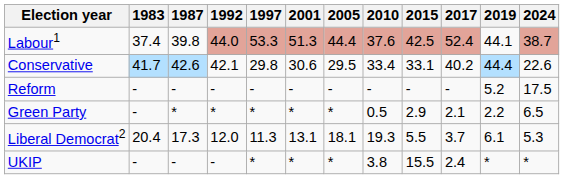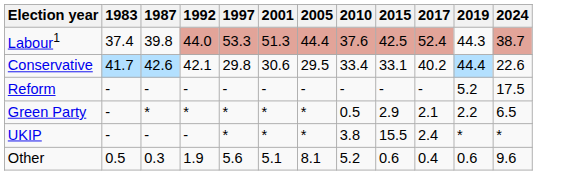 <table class="wikitable">
 <tr>
 <th>Election year</th>
 <th>1983</th>
 <th>1987</th>
 <th>1992</th>
 <th>1997</th>
 <th>2001</th>
 <th>2005</th>
 <th>2010</th>
 <th>2015</th>
 <th>2017</th>
 <th>2019</th>
 <th>2024</th>
 </tr>
 <tr>
 <td><a href='#'>Labour</a><sup>1</sup></td>
 <td>37.4</td>
 <td>39.8</td>
 <td style="background-color:#e2a499;">44.0</td>
 <td style="background-color:#e2a499;">53.3</td>
 <td style="background-color:#e2a499;">51.3</td>
 <td style="background-color:#e2a499;">44.4</td>
 <td style="background-color:#e2a499;">37.6</td>
 <td style="background-color:#e2a499;">42.5</td>
 <td style="background-color:#e2a499;">52.4</td>
-<td>44.1</td>
+<td>44.3</td>
 <td style="background-color:#e2a499;">38.7</td>
 </tr>
 <tr>
 <td><a href='#'>Conservative</a></td>
 <td style="background:#B3E0FF">41.7</td>
 <td style="background:#B3E0FF">42.6</td>
 <td>42.1</td>
 <td>29.8</td>
 <td>30.6</td>
 <td>29.5</td>
 <td>33.4</td>
 <td>33.1</td>
 <td>40.2</td>
 <td style="background:#B3E0FF">44.4</td>
 <td>22.6</td>
 </tr>
 <tr>
 <td><a href='#'>Reform</a></td>
 <td>-</td>
 <td>-</td>
 <td>-</td>
 <td>-</td>
 <td>-</td>
 <td>-</td>
 <td>-</td>
 <td>-</td>
 <td>-</td>
 <td>5.2</td>
 <td>17.5</td>
 </tr>
 <tr>
 <td><a href='#'>Green Party</a></td>
 <td>-</td>
 <td>*</td>
 <td>*</td>
 <td>*</td>
 <td>*</td>
 <td>*</td>
 <td>0.5</td>
 <td>2.9</td>
 <td>2.1</td>
 <td>2.2</td>
 <td>6.5</td>
 </tr>
 <tr>
-<td><a href='#'>Liberal Democrat</a><sup>2</sup></td>
-<td>20.4</td>
-<td>17.3</td>
-<td>12.0</td>
-<td>11.3</td>
-<td>13.1</td>
-<td>18.1</td>
-<td>19.3</td>
-<td>5.5</td>
-<td>3.7</td>
-<td>6.1</td>
-<td>5.3</td>
-</tr>
-<tr>
 <td><a href='#'>UKIP</a></td>
 <td>-</td>
 <td>-</td>
 <td>-</td>
 <td>*</td>
 <td>*</td>
 <td>*</td>
 <td>3.8</td>
 <td>15.5</td>
 <td>2.4</td>
 <td>*</td>
 <td>*</td>
 </tr>
+<tr>
+<td>Other</td>
+<td>0.5</td>
+<td>0.3</td>
+<td>1.9</td>
+<td>5.6</td>
+<td>5.1</td>
+<td>8.1</td>
+<td>5.2</td>
+<td>0.6</td>
+<td>0.4</td>
+<td>0.6</td>
+<td>9.6</td>
+</tr>
 </table>
